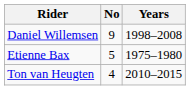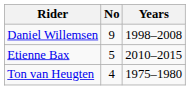 <table class="wikitable">
 <tr>
 <th>Rider</th>
 <th>No</th>
 <th>Years</th>
 </tr>
 <tr align="center">
 <td align="left"><a href='#'>Daniel Willemsen</a></td>
 <td>9</td>
 <td>1998–2008</td>
 </tr>
 <tr align="center">
 <td align="left"><a href='#'>Etienne Bax</a></td>
 <td>5</td>
-<td>1975–1980</td>
+<td>2010–2015</td>
 </tr>
 <tr align="center">
 <td align="left"><a href='#'>Ton van Heugten</a></td>
 <td>4</td>
-<td>2010–2015</td>
+<td>1975–1980</td>
 </tr>
 </table>
